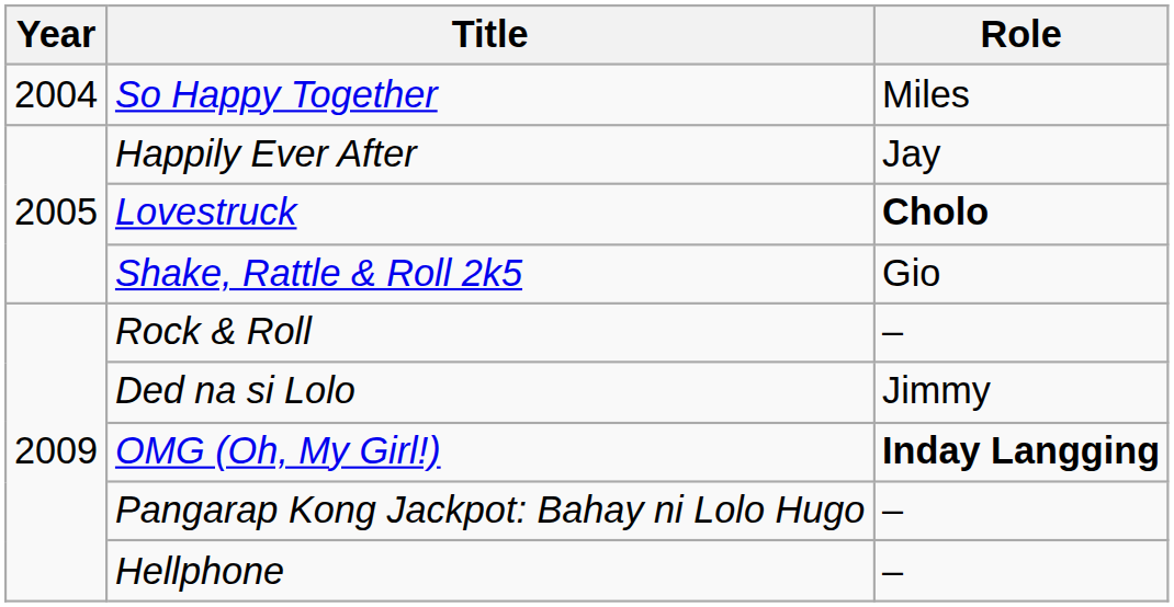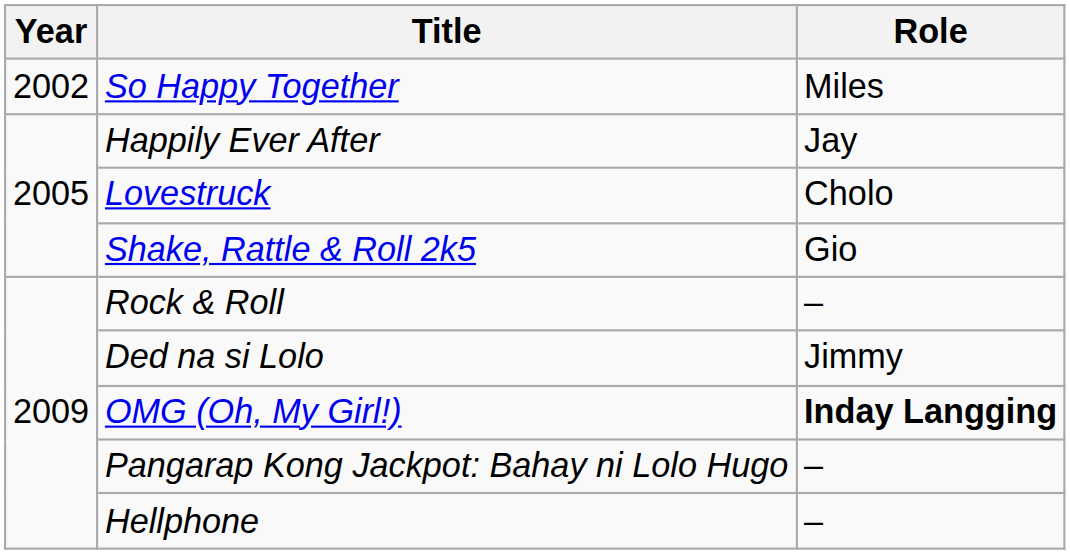 <table class="wikitable sortable">
 <tr>
 <th>Year</th>
 <th>Title</th>
 <th>Role</th>
 </tr>
 <tr>
-<td>2004</td>
+<td>2002</td>
 <td><em><a href='#'>So Happy Together</a></em></td>
 <td>Miles</td>
 </tr>
 <tr>
 <td rowspan=3>2005</td>
 <td><em>Happily Ever After</em></td>
 <td>Jay</td>
 </tr>
 <tr>
 <td><em><a href='#'>Lovestruck</a></em></td>
-<td><strong>Cholo</strong></td>
+<td>Cholo</td>
 </tr>
 <tr>
 <td><em><a href='#'>Shake, Rattle & Roll 2k5</a></em></td>
 <td>Gio</td>
 </tr>
 <tr>
 <td rowspan=5>2009</td>
 <td><em>Rock & Roll</em></td>
 <td>–</td>
 </tr>
 <tr>
 <td><em>Ded na si Lolo</em></td>
 <td>Jimmy</td>
 </tr>
 <tr>
 <td><em><a href='#'>OMG (Oh, My Girl!)</a></em></td>
 <td><strong>Inday Langging</strong></td>
 </tr>
 <tr>
 <td><em>Pangarap Kong Jackpot: Bahay ni Lolo Hugo</em></td>
 <td>–</td>
 </tr>
 <tr>
 <td><em>Hellphone</em></td>
 <td>–</td>
 </tr>
 </table>
